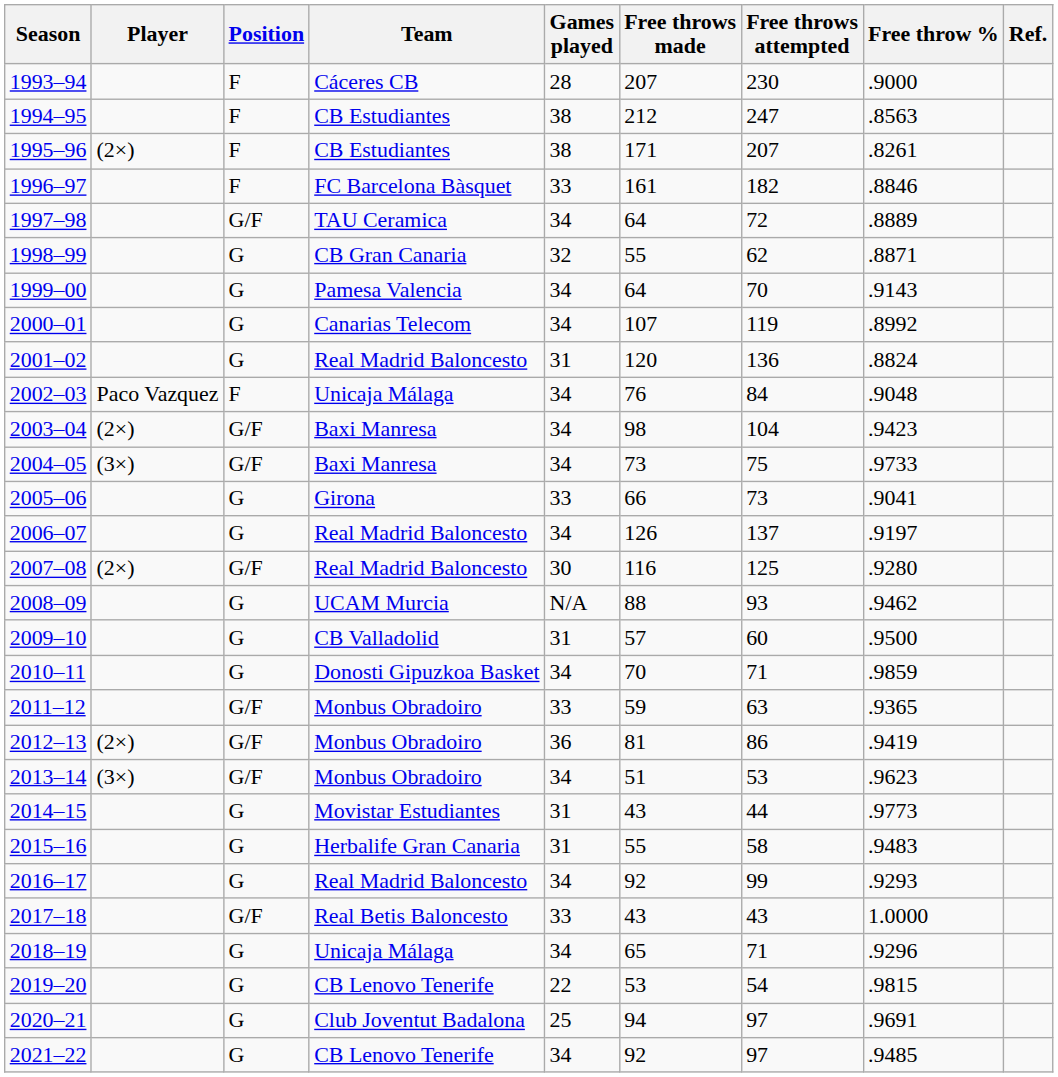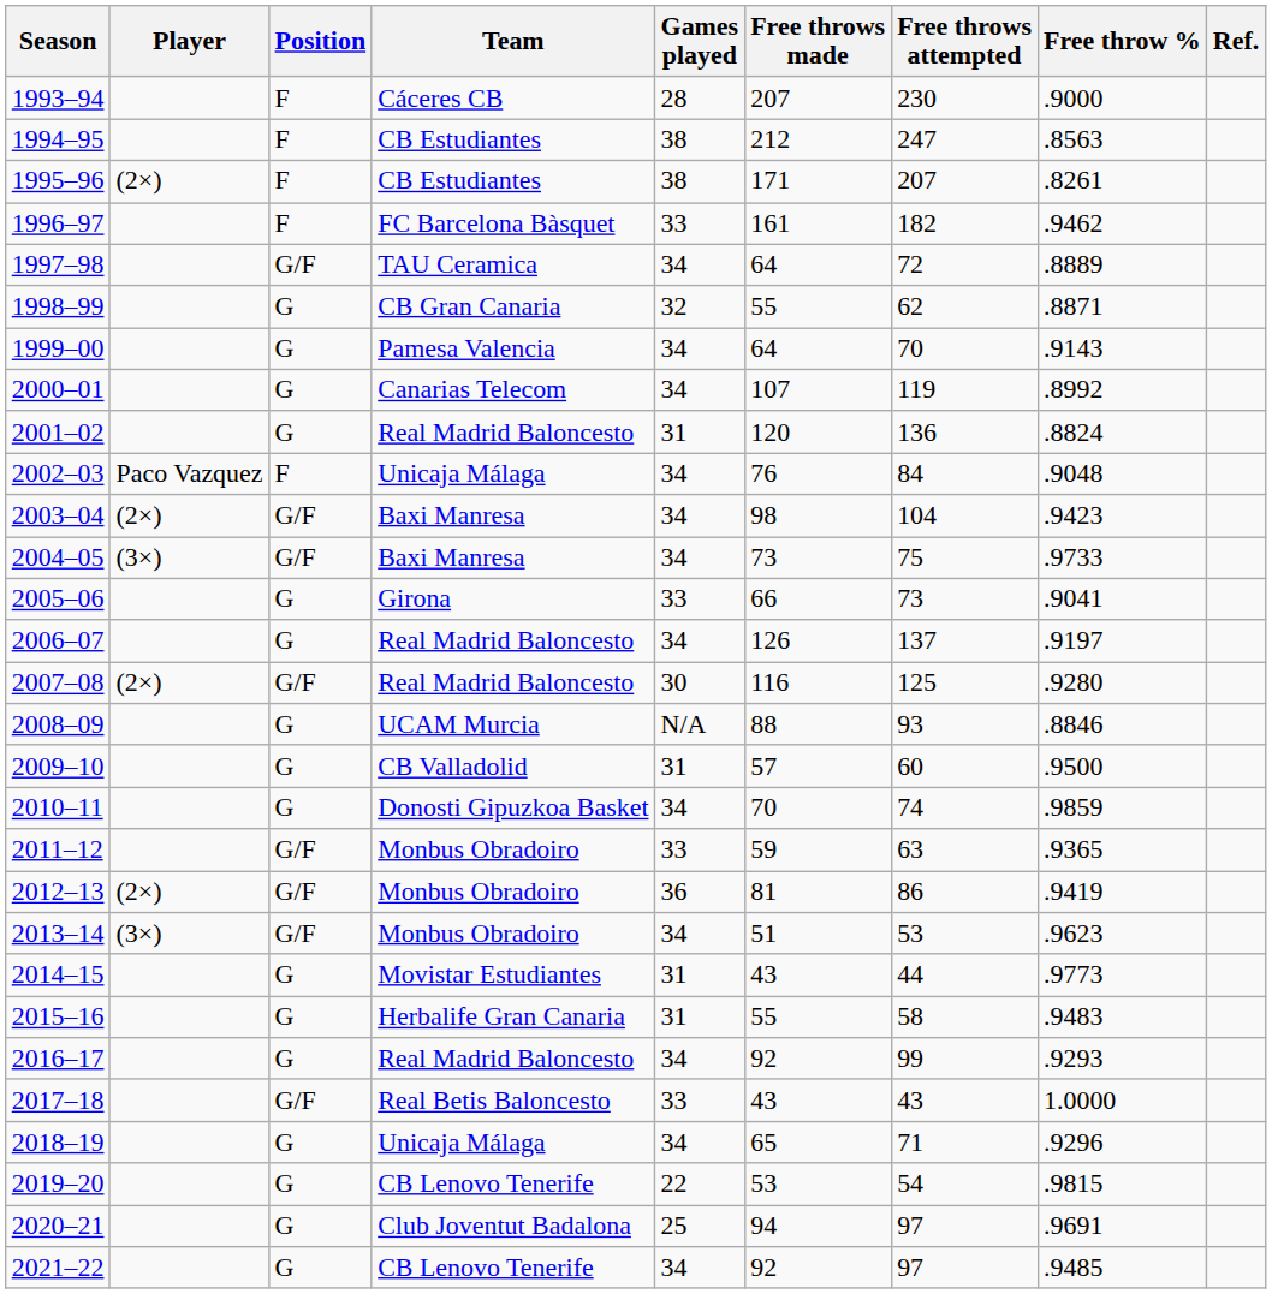 <table class="wikitable sortable">
 <tr>
 <th>Season</th>
 <th>Player</th>
 <th class="unsortable"><a href='#'>Position</a></th>
 <th>Team</th>
 <th>Games<br>played</th>
 <th>Free throws <br> made</th>
 <th>Free throws <br> attempted</th>
 <th>Free throw %</th>
 <th class="unsortable">Ref.</th>
 </tr>
 <tr>
 <td><a href='#'>1993–94</a></td>
 <td> </td>
 <td>F</td>
 <td><a href='#'>Cáceres CB</a></td>
 <td>28</td>
 <td>207</td>
 <td>230</td>
 <td>.9000</td>
 <td align=center></td>
 </tr>
 <tr>
 <td><a href='#'>1994–95</a></td>
 <td> </td>
 <td>F</td>
 <td><a href='#'>CB Estudiantes</a></td>
 <td>38</td>
 <td>212</td>
 <td>247</td>
 <td>.8563</td>
 <td align=center></td>
 </tr>
 <tr>
 <td><a href='#'>1995–96</a></td>
 <td>  (2×)</td>
 <td>F</td>
 <td><a href='#'>CB Estudiantes</a></td>
 <td>38</td>
 <td>171</td>
 <td>207</td>
 <td>.8261</td>
 <td align=center></td>
 </tr>
 <tr>
 <td><a href='#'>1996–97</a></td>
 <td> </td>
 <td>F</td>
 <td><a href='#'>FC Barcelona Bàsquet</a></td>
 <td>33</td>
 <td>161</td>
 <td>182</td>
-<td>.8846</td>
+<td>.9462</td>
 <td align=center></td>
 </tr>
 <tr>
 <td><a href='#'>1997–98</a></td>
 <td> </td>
 <td>G/F</td>
 <td><a href='#'>TAU Ceramica</a></td>
 <td>34</td>
 <td>64</td>
 <td>72</td>
 <td>.8889</td>
 <td align=center></td>
 </tr>
 <tr>
 <td><a href='#'>1998–99</a></td>
 <td> </td>
 <td>G</td>
 <td><a href='#'>CB Gran Canaria</a></td>
 <td>32</td>
 <td>55</td>
 <td>62</td>
 <td>.8871</td>
 <td align=center></td>
 </tr>
 <tr>
 <td><a href='#'>1999–00</a></td>
 <td> </td>
 <td>G</td>
 <td><a href='#'>Pamesa Valencia</a></td>
 <td>34</td>
 <td>64</td>
 <td>70</td>
 <td>.9143</td>
 <td align=center></td>
 </tr>
 <tr>
 <td><a href='#'>2000–01</a></td>
 <td> </td>
 <td>G</td>
 <td><a href='#'>Canarias Telecom</a></td>
 <td>34</td>
 <td>107</td>
 <td>119</td>
 <td>.8992</td>
 <td align=center></td>
 </tr>
 <tr>
 <td><a href='#'>2001–02</a></td>
 <td> </td>
 <td>G</td>
 <td><a href='#'>Real Madrid Baloncesto</a></td>
 <td>31</td>
 <td>120</td>
 <td>136</td>
 <td>.8824</td>
 <td align=center></td>
 </tr>
 <tr>
 <td><a href='#'>2002–03</a></td>
 <td> Paco Vazquez</td>
 <td>F</td>
 <td><a href='#'>Unicaja Málaga</a></td>
 <td>34</td>
 <td>76</td>
 <td>84</td>
 <td>.9048</td>
 <td align=center></td>
 </tr>
 <tr>
 <td><a href='#'>2003–04</a></td>
 <td>  (2×)</td>
 <td>G/F</td>
 <td><a href='#'>Baxi Manresa</a></td>
 <td>34</td>
 <td>98</td>
 <td>104</td>
 <td>.9423</td>
 <td align=center></td>
 </tr>
 <tr>
 <td><a href='#'>2004–05</a></td>
 <td>  (3×)</td>
 <td>G/F</td>
 <td><a href='#'>Baxi Manresa</a></td>
 <td>34</td>
 <td>73</td>
 <td>75</td>
 <td>.9733</td>
 <td align=center></td>
 </tr>
 <tr>
 <td><a href='#'>2005–06</a></td>
 <td> </td>
 <td>G</td>
 <td><a href='#'>Girona</a></td>
 <td>33</td>
 <td>66</td>
 <td>73</td>
 <td>.9041</td>
 <td align=center></td>
 </tr>
 <tr>
 <td><a href='#'>2006–07</a></td>
 <td> </td>
 <td>G</td>
 <td><a href='#'>Real Madrid Baloncesto</a></td>
 <td>34</td>
 <td>126</td>
 <td>137</td>
 <td>.9197</td>
 <td align=center></td>
 </tr>
 <tr>
 <td><a href='#'>2007–08</a></td>
 <td>  (2×)</td>
 <td>G/F</td>
 <td><a href='#'>Real Madrid Baloncesto</a></td>
 <td>30</td>
 <td>116</td>
 <td>125</td>
 <td>.9280</td>
 <td align=center></td>
 </tr>
 <tr>
 <td><a href='#'>2008–09</a></td>
 <td> </td>
 <td>G</td>
 <td><a href='#'>UCAM Murcia</a></td>
 <td>N/A</td>
 <td>88</td>
 <td>93</td>
-<td>.9462</td>
+<td>.8846</td>
 <td align=center></td>
 </tr>
 <tr>
 <td><a href='#'>2009–10</a></td>
 <td> </td>
 <td>G</td>
 <td><a href='#'>CB Valladolid</a></td>
 <td>31</td>
 <td>57</td>
 <td>60</td>
 <td>.9500</td>
 <td align=center></td>
 </tr>
 <tr>
 <td><a href='#'>2010–11</a></td>
 <td> </td>
 <td>G</td>
 <td><a href='#'>Donosti Gipuzkoa Basket</a></td>
 <td>34</td>
 <td>70</td>
-<td>71</td>
+<td>74</td>
 <td>.9859</td>
 <td align=center></td>
 </tr>
 <tr>
 <td><a href='#'>2011–12</a></td>
 <td> </td>
 <td>G/F</td>
 <td><a href='#'>Monbus Obradoiro</a></td>
 <td>33</td>
 <td>59</td>
 <td>63</td>
 <td>.9365</td>
 <td align=center></td>
 </tr>
 <tr>
 <td><a href='#'>2012–13</a></td>
 <td>  (2×)</td>
 <td>G/F</td>
 <td><a href='#'>Monbus Obradoiro</a></td>
 <td>36</td>
 <td>81</td>
 <td>86</td>
 <td>.9419</td>
 <td align=center></td>
 </tr>
 <tr>
 <td><a href='#'>2013–14</a></td>
 <td>  (3×)</td>
 <td>G/F</td>
 <td><a href='#'>Monbus Obradoiro</a></td>
 <td>34</td>
 <td>51</td>
 <td>53</td>
 <td>.9623</td>
 <td align=center></td>
 </tr>
 <tr>
 <td><a href='#'>2014–15</a></td>
 <td> </td>
 <td>G</td>
 <td><a href='#'>Movistar Estudiantes</a></td>
 <td>31</td>
 <td>43</td>
 <td>44</td>
 <td>.9773</td>
 <td align=center></td>
 </tr>
 <tr>
 <td><a href='#'>2015–16</a></td>
 <td> </td>
 <td>G</td>
 <td><a href='#'>Herbalife Gran Canaria</a></td>
 <td>31</td>
 <td>55</td>
 <td>58</td>
 <td>.9483</td>
 <td align=center></td>
 </tr>
 <tr>
 <td><a href='#'>2016–17</a></td>
 <td> </td>
 <td>G</td>
 <td><a href='#'>Real Madrid Baloncesto</a></td>
 <td>34</td>
 <td>92</td>
 <td>99</td>
 <td>.9293</td>
 <td align=center></td>
 </tr>
 <tr>
 <td><a href='#'>2017–18</a></td>
 <td> </td>
 <td>G/F</td>
 <td><a href='#'>Real Betis Baloncesto</a></td>
 <td>33</td>
 <td>43</td>
 <td>43</td>
 <td>1.0000</td>
 <td align=center></td>
 </tr>
 <tr>
 <td><a href='#'>2018–19</a></td>
 <td> </td>
 <td>G</td>
 <td><a href='#'>Unicaja Málaga</a></td>
 <td>34</td>
 <td>65</td>
 <td>71</td>
 <td>.9296</td>
 <td align=center></td>
 </tr>
 <tr>
 <td><a href='#'>2019–20</a></td>
 <td> </td>
 <td>G</td>
 <td><a href='#'>CB Lenovo Tenerife</a></td>
 <td>22</td>
 <td>53</td>
 <td>54</td>
 <td>.9815</td>
 <td align=center></td>
 </tr>
 <tr>
 <td><a href='#'>2020–21</a></td>
 <td> </td>
 <td>G</td>
 <td><a href='#'>Club Joventut Badalona</a></td>
 <td>25</td>
 <td>94</td>
 <td>97</td>
 <td>.9691</td>
 <td align=center></td>
 </tr>
 <tr>
 <td><a href='#'>2021–22</a></td>
 <td> </td>
 <td>G</td>
 <td><a href='#'>CB Lenovo Tenerife</a></td>
 <td>34</td>
 <td>92</td>
 <td>97</td>
 <td>.9485</td>
 <td align=center></td>
 </tr>
 </table>
